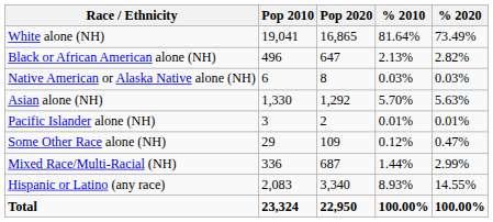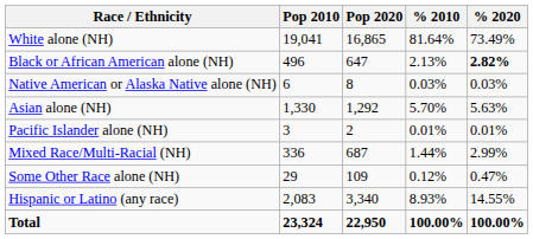 <table class="wikitable">
 <tr>
 <th>Race / Ethnicity</th>
 <th>Pop 2010</th>
 <th>Pop 2020</th>
 <th>% 2010</th>
 <th>% 2020</th>
 </tr>
 <tr>
 <td><a href='#'>White</a> alone (NH)</td>
 <td>19,041</td>
 <td>16,865</td>
 <td>81.64%</td>
 <td>73.49%</td>
 </tr>
 <tr>
 <td><a href='#'>Black or African American</a> alone (NH)</td>
 <td>496</td>
 <td>647</td>
 <td>2.13%</td>
-<td>2.82%</td>
+<td><strong>2.82%</strong></td>
 </tr>
 <tr>
 <td><a href='#'>Native American</a> or <a href='#'>Alaska Native</a> alone (NH)</td>
 <td>6</td>
 <td>8</td>
 <td>0.03%</td>
 <td>0.03%</td>
 </tr>
 <tr>
 <td><a href='#'>Asian</a> alone (NH)</td>
 <td>1,330</td>
 <td>1,292</td>
 <td>5.70%</td>
 <td>5.63%</td>
 </tr>
 <tr>
 <td><a href='#'>Pacific Islander</a> alone (NH)</td>
 <td>3</td>
 <td>2</td>
 <td>0.01%</td>
 <td>0.01%</td>
 </tr>
 <tr>
+<td><a href='#'>Mixed Race/Multi-Racial</a> (NH)</td>
+<td>336</td>
+<td>687</td>
+<td>1.44%</td>
+<td>2.99%</td>
+</tr>
+<tr>
 <td><a href='#'>Some Other Race</a> alone (NH)</td>
 <td>29</td>
 <td>109</td>
 <td>0.12%</td>
 <td>0.47%</td>
-</tr>
-<tr>
-<td><a href='#'>Mixed Race/Multi-Racial</a> (NH)</td>
-<td>336</td>
-<td>687</td>
-<td>1.44%</td>
-<td>2.99%</td>
 </tr>
 <tr>
 <td><a href='#'>Hispanic or Latino</a> (any race)</td>
 <td>2,083</td>
 <td>3,340</td>
 <td>8.93%</td>
 <td>14.55%</td>
 </tr>
 <tr>
 <td><strong>Total</strong></td>
 <td><strong>23,324</strong></td>
 <td><strong>22,950</strong></td>
 <td><strong>100.00%</strong></td>
 <td><strong>100.00%</strong></td>
 </tr>
 </table>
